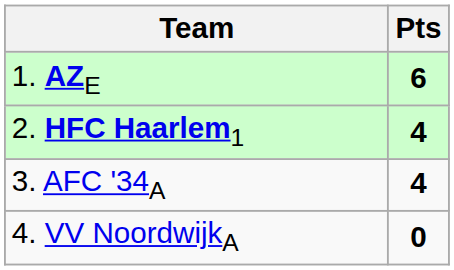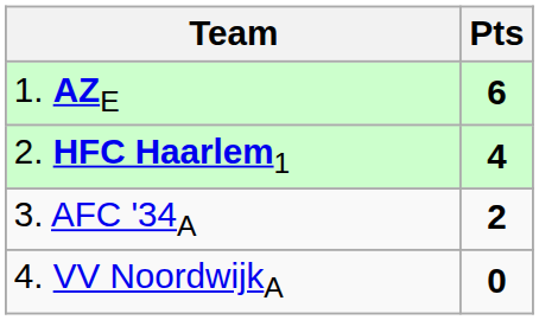 <table class="wikitable" style="text-align:center; float:left; margin-right:1em">
 <tr>
 <th style="width:200px">Team</th>
 <th width=20>Pts</th>
 </tr>
 <tr bgcolor=ccffcc>
 <td align=left>1. <strong><a href='#'>AZ</a></strong><sub>E</sub></td>
 <td><strong>6</strong></td>
 </tr>
 <tr bgcolor=ccffcc>
 <td align=left>2. <strong><a href='#'>HFC Haarlem</a></strong><sub>1</sub></td>
 <td><strong>4</strong></td>
 </tr>
 <tr>
 <td align=left>3. <a href='#'>AFC '34</a><sub>A</sub></td>
-<td><strong>4</strong></td>
+<td><strong>2</strong></td>
 </tr>
 <tr>
 <td align=left>4. <a href='#'>VV Noordwijk</a><sub>A</sub></td>
 <td><strong>0</strong></td>
 </tr>
 </table>
